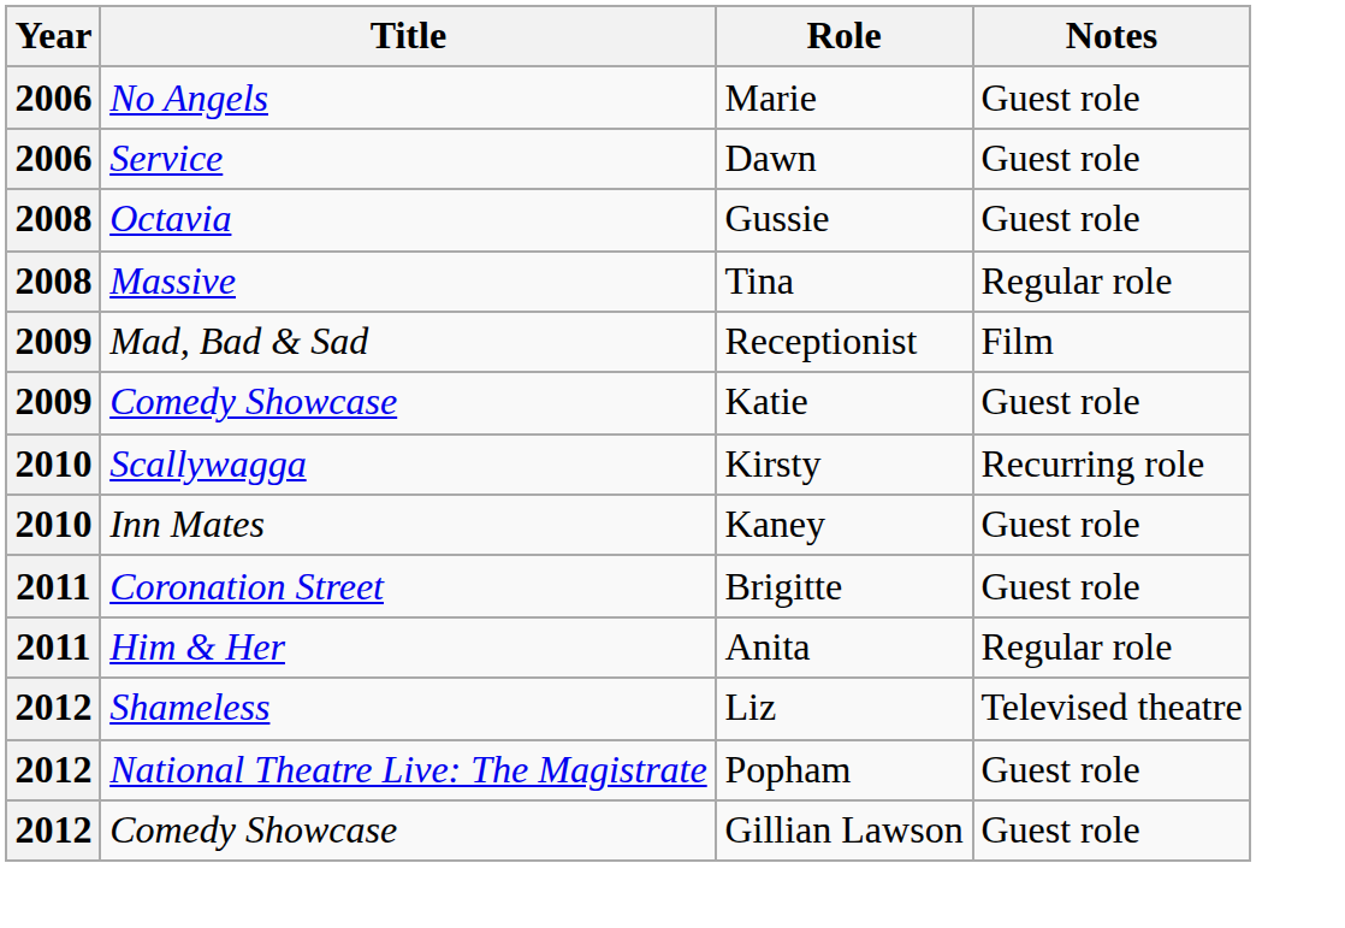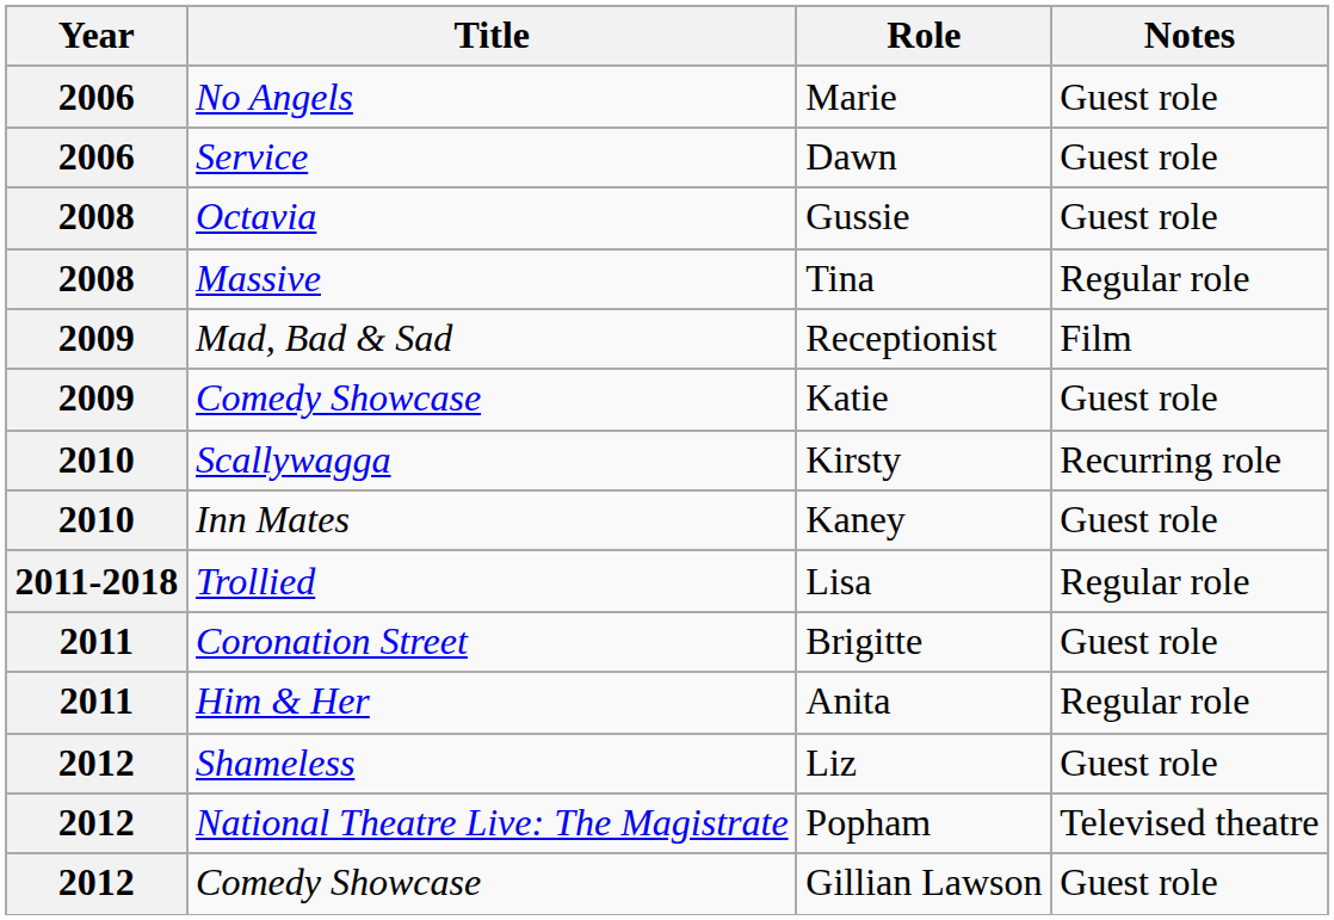 <table class="wikitable sortable plainrowheaders">
 <tr>
 <th scope="col">Year</th>
 <th scope="col">Title</th>
 <th scope="col">Role</th>
 <th scope="col" class="unsortable">Notes</th>
 </tr>
 <tr>
 <th scope="row">2006</th>
 <td><em><a href='#'>No Angels</a></em></td>
 <td>Marie</td>
 <td>Guest role</td>
 </tr>
 <tr>
 <th scope="row">2006</th>
 <td><em><a href='#'>Service</a></em></td>
 <td>Dawn</td>
 <td>Guest role</td>
 </tr>
 <tr>
 <th scope="row">2008</th>
 <td><em><a href='#'>Octavia</a></em></td>
 <td>Gussie</td>
 <td>Guest role</td>
 </tr>
 <tr>
 <th scope="row">2008</th>
 <td><em><a href='#'>Massive</a></em></td>
 <td>Tina</td>
 <td>Regular role</td>
 </tr>
 <tr>
 <th scope="row">2009</th>
 <td><em>Mad, Bad & Sad</em></td>
 <td>Receptionist</td>
 <td>Film</td>
 </tr>
 <tr>
 <th scope="row">2009</th>
 <td><em><a href='#'>Comedy Showcase</a></em></td>
 <td>Katie</td>
 <td>Guest role</td>
 </tr>
 <tr>
 <th scope="row">2010</th>
 <td><em><a href='#'>Scallywagga</a></em></td>
 <td>Kirsty</td>
 <td>Recurring role</td>
 </tr>
 <tr>
 <th scope="row">2010</th>
 <td><em>Inn Mates</em></td>
 <td>Kaney</td>
 <td>Guest role</td>
 </tr>
 <tr>
+<th scope="row">2011-2018</th>
+<td><em><a href='#'>Trollied</a></em></td>
+<td>Lisa</td>
+<td>Regular role</td>
+</tr>
+<tr>
 <th scope="row">2011</th>
 <td><em><a href='#'>Coronation Street</a></em></td>
 <td>Brigitte</td>
 <td>Guest role</td>
 </tr>
 <tr>
 <th scope="row">2011</th>
 <td><em><a href='#'>Him & Her</a></em></td>
 <td>Anita</td>
 <td>Regular role</td>
 </tr>
 <tr>
 <th scope="row">2012</th>
 <td><em><a href='#'>Shameless</a></em></td>
 <td>Liz</td>
-<td>Televised theatre</td>
+<td>Guest role</td>
 </tr>
 <tr>
 <th scope="row">2012</th>
 <td><em><a href='#'>National Theatre Live: The Magistrate</a></em></td>
 <td>Popham</td>
-<td>Guest role</td>
+<td>Televised theatre</td>
 </tr>
 <tr>
 <th scope="row">2012</th>
 <td><em>Comedy Showcase</em></td>
 <td>Gillian Lawson</td>
 <td>Guest role</td>
 </tr>
 <tr>
 </tr>
 </table>
